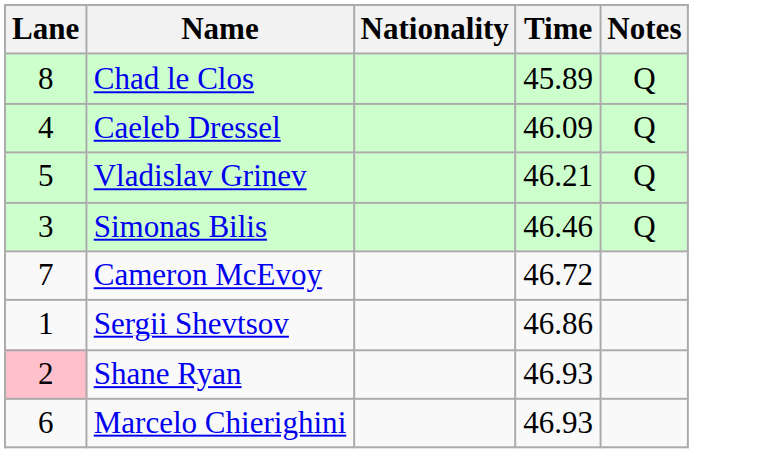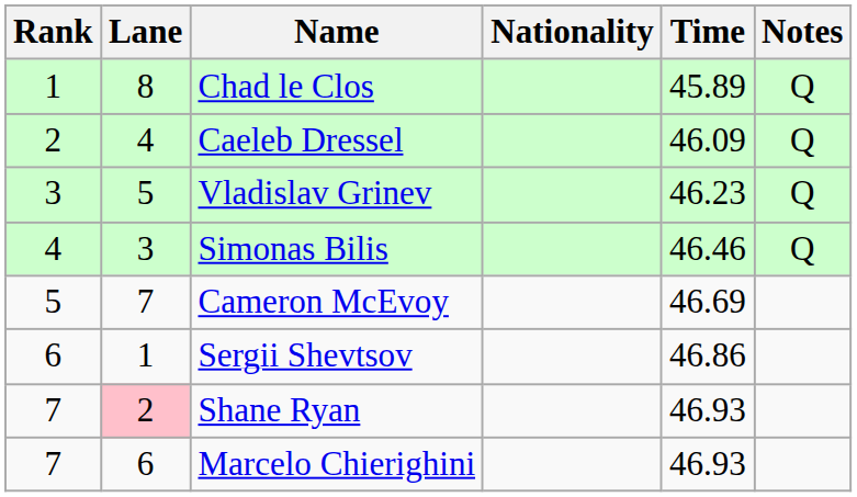 <table class="wikitable sortable" style="text-align:center">
 <tr>
+<th>Rank</th>
 <th>Lane</th>
 <th>Name</th>
 <th>Nationality</th>
 <th>Time</th>
 <th>Notes</th>
 </tr>
 <tr bgcolor=ccffcc>
+<td>1</td>
 <td>8</td>
 <td align=left><a href='#'>Chad le Clos</a></td>
 <td align=left></td>
 <td>45.89</td>
 <td>Q</td>
 </tr>
 <tr bgcolor=ccffcc>
+<td>2</td>
 <td>4</td>
 <td align=left><a href='#'>Caeleb Dressel</a></td>
 <td align=left></td>
 <td>46.09</td>
 <td>Q</td>
 </tr>
 <tr bgcolor=ccffcc>
+<td>3</td>
 <td>5</td>
 <td align=left><a href='#'>Vladislav Grinev</a></td>
 <td align=left></td>
-<td>46.21</td>
+<td>46.23</td>
 <td>Q</td>
 </tr>
 <tr bgcolor=ccffcc>
+<td>4</td>
 <td>3</td>
 <td align=left><a href='#'>Simonas Bilis</a></td>
 <td align=left></td>
 <td>46.46</td>
 <td>Q</td>
 </tr>
 <tr>
+<td>5</td>
 <td>7</td>
 <td align=left><a href='#'>Cameron McEvoy</a></td>
 <td align=left></td>
-<td>46.72</td>
+<td>46.69</td>
 <td></td>
 </tr>
 <tr>
+<td>6</td>
 <td>1</td>
 <td align=left><a href='#'>Sergii Shevtsov</a></td>
 <td align=left></td>
 <td>46.86</td>
 <td></td>
 </tr>
 <tr>
+<td>7</td>
 <td style="background: pink;">2</td>
 <td align=left><a href='#'>Shane Ryan</a></td>
 <td align=left></td>
 <td>46.93</td>
 <td></td>
 </tr>
 <tr>
+<td>7</td>
 <td>6</td>
 <td align=left><a href='#'>Marcelo Chierighini</a></td>
 <td align=left></td>
 <td>46.93</td>
 <td></td>
 </tr>
 </table>
